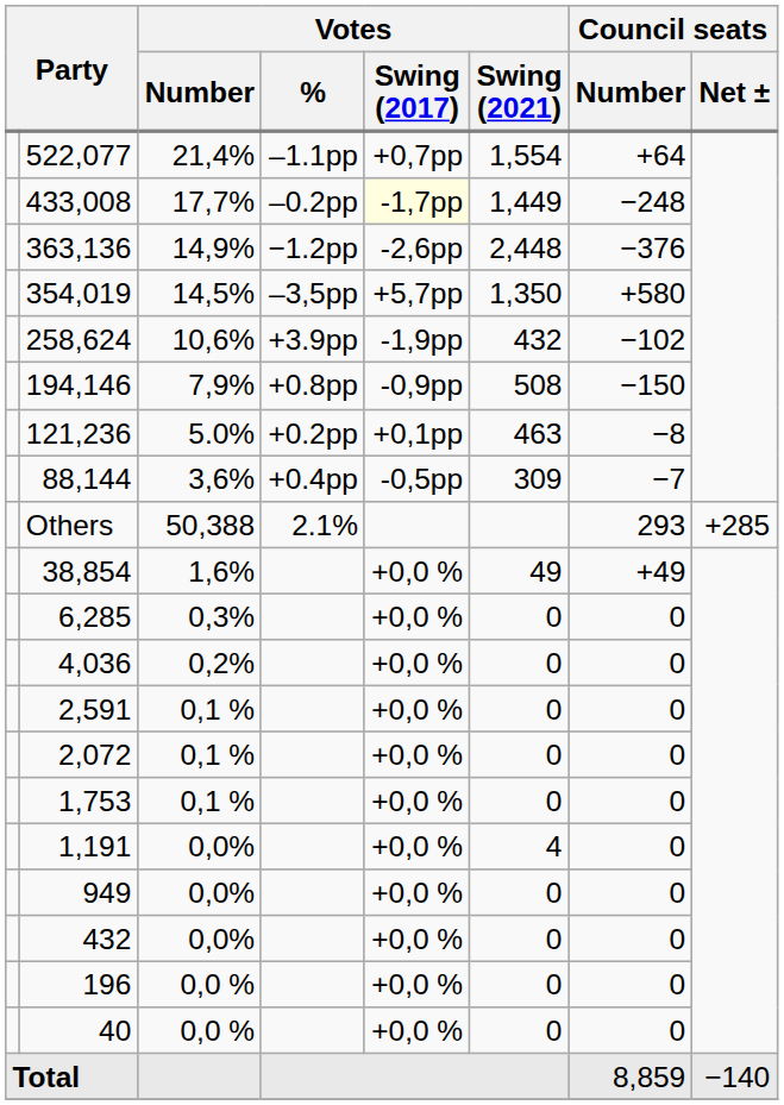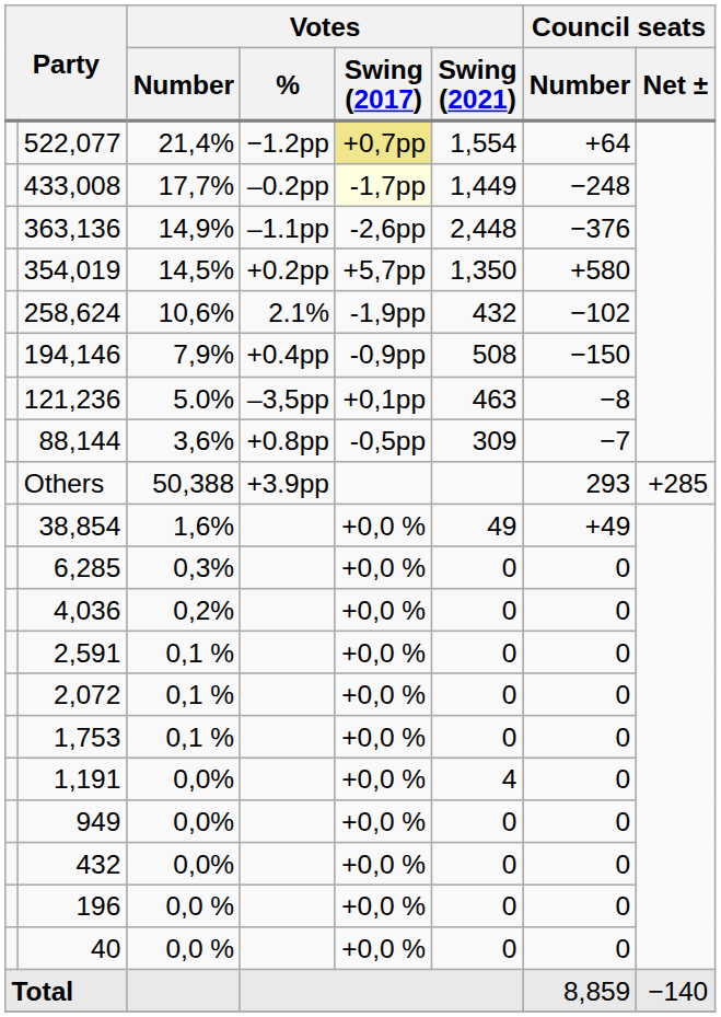 <table class="wikitable" style="font-size: 95%;">
 <tr>
 <th rowspan="2" colspan="2" style="border-bottom: 2px solid gray;">Party</th>
 <th colspan="4">Votes</th>
 <th colspan="2">Council seats</th>
 </tr>
 <tr style="background-color:#E9E9E9; border-bottom: 2px solid gray;">
 <th>Number</th>
 <th>%</th>
 <th>Swing<br> (<a href='#'>2017</a>)</th>
 <th>Swing<br> (<a href='#'>2021</a>)</th>
 <th>Number</th>
 <th>Net ±</th>
 </tr>
 <tr align="right">
 <td></td>
 <td>522,077</td>
 <td>21,4%</td>
-<td>–1.1pp</td>
-<td>+0,7pp</td>
+<td>−1.2pp</td>
+<td style="background: khaki;">+0,7pp</td>
 <td>1,554</td>
 <td>+64</td>
 </tr>
 <tr align="right">
 <td></td>
 <td>433,008</td>
 <td>17,7%</td>
 <td>–0.2pp</td>
 <td style="background: lightyellow;">-1,7pp</td>
 <td>1,449</td>
 <td>−248</td>
 </tr>
 <tr align="right">
 <td></td>
 <td>363,136</td>
 <td>14,9%</td>
-<td>−1.2pp</td>
+<td>–1.1pp</td>
 <td>-2,6pp</td>
 <td>2,448</td>
 <td>−376</td>
 </tr>
 <tr align="right">
 <td></td>
 <td>354,019</td>
 <td>14,5%</td>
-<td>–3,5pp</td>
+<td>+0.2pp</td>
 <td>+5,7pp</td>
 <td>1,350</td>
 <td>+580</td>
 </tr>
 <tr align="right">
 <td></td>
 <td>258,624</td>
 <td>10,6%</td>
-<td>+3.9pp</td>
+<td>2.1%</td>
 <td>-1,9pp</td>
 <td>432</td>
 <td>−102</td>
 </tr>
 <tr align="right">
 <td></td>
 <td>194,146</td>
 <td>7,9%</td>
-<td>+0.8pp</td>
+<td>+0.4pp</td>
 <td>-0,9pp</td>
 <td>508</td>
 <td>−150</td>
 </tr>
 <tr align="right">
 <td></td>
 <td>121,236</td>
 <td>5.0%</td>
-<td>+0.2pp</td>
+<td>–3,5pp</td>
 <td>+0,1pp</td>
 <td>463</td>
 <td>−8</td>
 </tr>
 <tr align="right">
 <td></td>
 <td>88,144</td>
 <td>3,6%</td>
-<td>+0.4pp</td>
+<td>+0.8pp</td>
 <td>-0,5pp</td>
 <td>309</td>
 <td>−7</td>
 </tr>
 <tr align="right">
 <td></td>
 <td align="left">Others</td>
 <td>50,388</td>
-<td>2.1%</td>
+<td>+3.9pp</td>
 <td></td>
 <td></td>
 <td>293</td>
 <td>+285</td>
 </tr>
 <tr align="right">
 <td></td>
 <td>38,854</td>
 <td>1,6%</td>
 <td></td>
 <td>+0,0 %</td>
 <td>49</td>
 <td>+49</td>
 </tr>
 <tr align="right">
 <td></td>
 <td>6,285</td>
 <td>0,3%</td>
 <td></td>
 <td>+0,0 %</td>
 <td>0</td>
 <td>0</td>
 </tr>
 <tr align="right">
 <td></td>
 <td>4,036</td>
 <td>0,2%</td>
 <td></td>
 <td>+0,0 %</td>
 <td>0</td>
 <td>0</td>
 </tr>
 <tr align="right">
 <td></td>
 <td>2,591</td>
 <td>0,1 %</td>
 <td></td>
 <td>+0,0 %</td>
 <td>0</td>
 <td>0</td>
 </tr>
 <tr align="right">
 <td></td>
 <td>2,072</td>
 <td>0,1 %</td>
 <td></td>
 <td>+0,0 %</td>
 <td>0</td>
 <td>0</td>
 </tr>
 <tr align="right">
 <td></td>
 <td>1,753</td>
 <td>0,1 %</td>
 <td></td>
 <td>+0,0 %</td>
 <td>0</td>
 <td>0</td>
 </tr>
 <tr align="right">
 <td></td>
 <td>1,191</td>
 <td>0,0%</td>
 <td></td>
 <td>+0,0 %</td>
 <td>4</td>
 <td>0</td>
 </tr>
 <tr align="right">
 <td></td>
 <td>949</td>
 <td>0,0%</td>
 <td></td>
 <td>+0,0 %</td>
 <td>0</td>
 <td>0</td>
 </tr>
 <tr align="right">
 <td></td>
 <td>432</td>
 <td>0,0%</td>
 <td></td>
 <td>+0,0 %</td>
 <td>0</td>
 <td>0</td>
 </tr>
 <tr align="right">
 <td></td>
 <td>196</td>
 <td>0,0 %</td>
 <td></td>
 <td>+0,0 %</td>
 <td>0</td>
 <td>0</td>
 </tr>
 <tr align="right">
 <td></td>
 <td>40</td>
 <td>0,0 %</td>
 <td></td>
 <td>+0,0 %</td>
 <td>0</td>
 <td>0</td>
 </tr>
 <tr>
 <td bgcolor="#E9E9E9" colspan="2"><strong>Total</strong></td>
 <td style="color:inherit;background:#E9E9E9"></td>
 <td bgcolor="#E9E9E9" colspan="3"></td>
 <td bgcolor="#E9E9E9" align="right">8,859</td>
 <td bgcolor="#E9E9E9" align="right">−140</td>
 </tr>
 <tr>
 </tr>
 </table>
